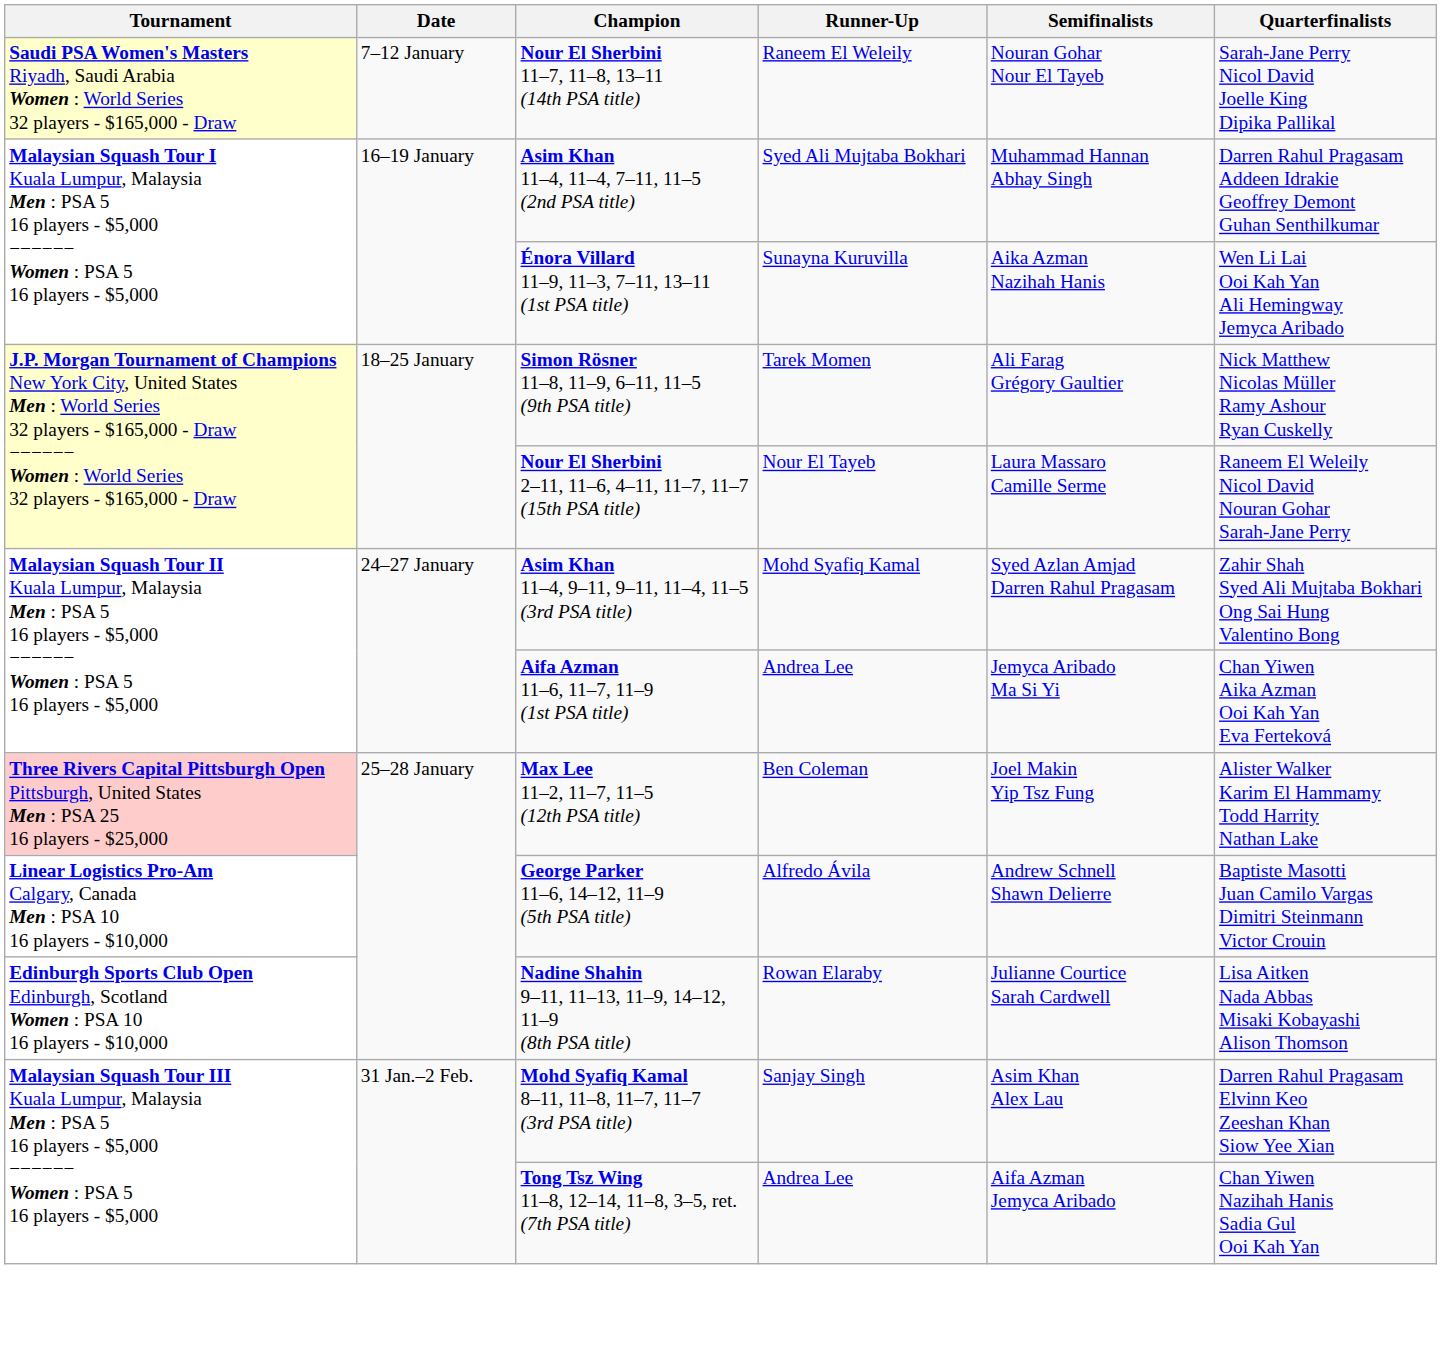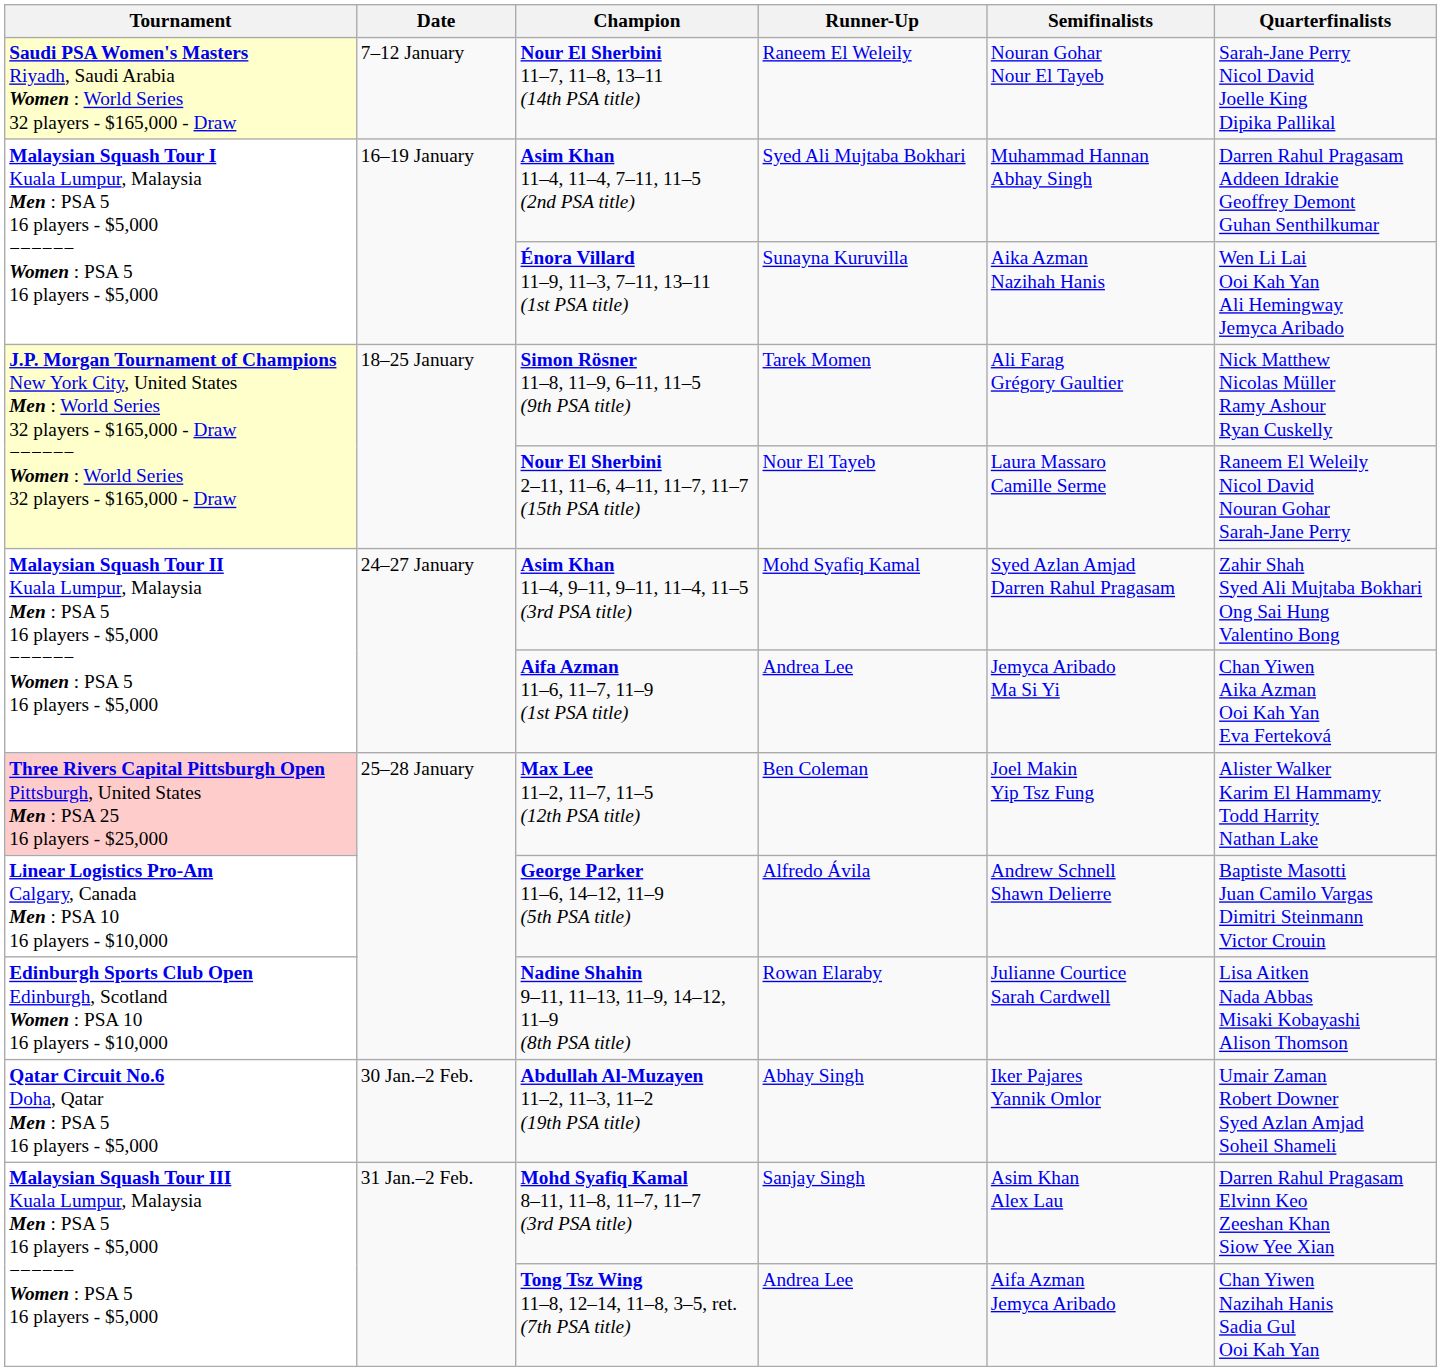 <table class="wikitable" style="font-size:88%">
 <tr>
 <th width=250>Tournament</th>
 <th width=110>Date</th>
 <th width=170>Champion</th>
 <th width=160>Runner-Up</th>
 <th width=160>Semifinalists</th>
 <th width=155>Quarterfinalists</th>
 </tr>
 <tr valign=top>
 <td style="background:#ffc;"><strong><a href='#'>Saudi PSA Women's Masters</a></strong><br> <a href='#'>Riyadh</a>, Saudi Arabia<br><strong> <em>Women</em> </strong>: <a href='#'>World Series</a><br>32 players - $165,000 - <a href='#'>Draw</a></td>
 <td>7–12 January</td>
 <td> <strong><a href='#'>Nour El Sherbini</a></strong><br>11–7, 11–8, 13–11<br><em>(14th PSA title)</em></td>
 <td> <a href='#'>Raneem El Weleily</a></td>
 <td> <a href='#'>Nouran Gohar</a><br> <a href='#'>Nour El Tayeb</a></td>
 <td> <a href='#'>Sarah-Jane Perry</a><br> <a href='#'>Nicol David</a><br> <a href='#'>Joelle King</a><br> <a href='#'>Dipika Pallikal</a></td>
 </tr>
 <tr valign=top>
 <td rowspan=2 style="background:#fff;"><strong><a href='#'>Malaysian Squash Tour I</a></strong><br> <a href='#'>Kuala Lumpur</a>, Malaysia<br><strong> <em>Men</em> </strong>: PSA 5<br>16 players - $5,000<br>−−−−−−<br><strong> <em>Women</em> </strong>: PSA 5<br>16 players - $5,000</td>
 <td rowspan=2>16–19 January</td>
 <td> <strong><a href='#'>Asim Khan</a></strong><br>11–4, 11–4, 7–11, 11–5<br><em>(2nd PSA title)</em></td>
 <td> <a href='#'>Syed Ali Mujtaba Bokhari</a></td>
 <td> <a href='#'>Muhammad Hannan</a><br> <a href='#'>Abhay Singh</a></td>
 <td> <a href='#'>Darren Rahul Pragasam</a><br> <a href='#'>Addeen Idrakie</a><br> <a href='#'>Geoffrey Demont</a><br> <a href='#'>Guhan Senthilkumar</a></td>
 </tr>
 <tr valign=top>
 <td> <strong><a href='#'>Énora Villard</a></strong><br>11–9, 11–3, 7–11, 13–11<br><em>(1st PSA title)</em></td>
 <td> <a href='#'>Sunayna Kuruvilla</a></td>
 <td> <a href='#'>Aika Azman</a><br> <a href='#'>Nazihah Hanis</a></td>
 <td> <a href='#'>Wen Li Lai</a><br> <a href='#'>Ooi Kah Yan</a><br> <a href='#'>Ali Hemingway</a><br> <a href='#'>Jemyca Aribado</a></td>
 </tr>
 <tr valign=top>
 <td rowspan=2 style="background:#ffc;"><strong><a href='#'>J.P. Morgan Tournament of Champions</a></strong><br> <a href='#'>New York City</a>, United States<br><strong> <em>Men</em> </strong>: <a href='#'>World Series</a><br>32 players - $165,000 - <a href='#'>Draw</a><br>−−−−−−<br><strong> <em>Women</em> </strong>: <a href='#'>World Series</a><br>32 players - $165,000 - <a href='#'>Draw</a></td>
 <td rowspan=2>18–25 January</td>
 <td> <strong><a href='#'>Simon Rösner</a></strong><br>11–8, 11–9, 6–11, 11–5<br><em>(9th PSA title)</em></td>
 <td> <a href='#'>Tarek Momen</a></td>
 <td> <a href='#'>Ali Farag</a><br> <a href='#'>Grégory Gaultier</a></td>
 <td> <a href='#'>Nick Matthew</a><br> <a href='#'>Nicolas Müller</a><br> <a href='#'>Ramy Ashour</a><br> <a href='#'>Ryan Cuskelly</a></td>
 </tr>
 <tr valign=top>
 <td> <strong><a href='#'>Nour El Sherbini</a></strong><br>2–11, 11–6, 4–11, 11–7, 11–7<br><em>(15th PSA title)</em></td>
 <td> <a href='#'>Nour El Tayeb</a></td>
 <td> <a href='#'>Laura Massaro</a><br> <a href='#'>Camille Serme</a></td>
 <td> <a href='#'>Raneem El Weleily</a><br> <a href='#'>Nicol David</a><br> <a href='#'>Nouran Gohar</a><br> <a href='#'>Sarah-Jane Perry</a></td>
 </tr>
 <tr valign=top>
 <td rowspan=2 style="background:#fff;"><strong><a href='#'>Malaysian Squash Tour II</a></strong><br> <a href='#'>Kuala Lumpur</a>, Malaysia<br><strong> <em>Men</em> </strong>: PSA 5<br>16 players - $5,000<br>−−−−−−<br><strong> <em>Women</em> </strong>: PSA 5<br>16 players - $5,000</td>
 <td rowspan=2>24–27 January</td>
 <td> <strong><a href='#'>Asim Khan</a></strong><br>11–4, 9–11, 9–11, 11–4, 11–5<br><em>(3rd PSA title)</em></td>
 <td> <a href='#'>Mohd Syafiq Kamal</a></td>
 <td> <a href='#'>Syed Azlan Amjad</a><br> <a href='#'>Darren Rahul Pragasam</a></td>
 <td> <a href='#'>Zahir Shah</a><br> <a href='#'>Syed Ali Mujtaba Bokhari</a><br> <a href='#'>Ong Sai Hung</a><br> <a href='#'>Valentino Bong</a></td>
 </tr>
 <tr valign=top>
 <td> <strong><a href='#'>Aifa Azman</a></strong><br>11–6, 11–7, 11–9<br><em>(1st PSA title)</em></td>
 <td> <a href='#'>Andrea Lee</a></td>
 <td> <a href='#'>Jemyca Aribado</a><br> <a href='#'>Ma Si Yi</a></td>
 <td> <a href='#'>Chan Yiwen</a><br> <a href='#'>Aika Azman</a><br> <a href='#'>Ooi Kah Yan</a><br> <a href='#'>Eva Ferteková</a></td>
 </tr>
 <tr valign=top>
 <td style="background:#ffcccc;"><strong><a href='#'>Three Rivers Capital Pittsburgh Open</a></strong><br> <a href='#'>Pittsburgh</a>, United States<br><strong> <em>Men</em> </strong>: PSA 25<br>16 players - $25,000</td>
 <td rowspan=3>25–28 January</td>
 <td> <strong><a href='#'>Max Lee</a></strong><br>11–2, 11–7, 11–5<br><em>(12th PSA title)</em></td>
 <td> <a href='#'>Ben Coleman</a></td>
 <td> <a href='#'>Joel Makin</a><br> <a href='#'>Yip Tsz Fung</a></td>
 <td> <a href='#'>Alister Walker</a><br> <a href='#'>Karim El Hammamy</a><br> <a href='#'>Todd Harrity</a><br> <a href='#'>Nathan Lake</a></td>
 </tr>
 <tr valign=top>
 <td style="background:#fff;"><strong><a href='#'>Linear Logistics Pro-Am</a></strong><br> <a href='#'>Calgary</a>, Canada<br><strong> <em>Men</em> </strong>: PSA 10<br>16 players - $10,000</td>
 <td> <strong><a href='#'>George Parker</a></strong><br>11–6, 14–12, 11–9<br><em>(5th PSA title)</em></td>
 <td> <a href='#'>Alfredo Ávila</a></td>
 <td> <a href='#'>Andrew Schnell</a><br> <a href='#'>Shawn Delierre</a></td>
 <td> <a href='#'>Baptiste Masotti</a><br> <a href='#'>Juan Camilo Vargas</a><br> <a href='#'>Dimitri Steinmann</a><br> <a href='#'>Victor Crouin</a></td>
 </tr>
 <tr valign=top>
 <td style="background:#fff;"><strong><a href='#'>Edinburgh Sports Club Open</a></strong><br> <a href='#'>Edinburgh</a>, Scotland<br><strong> <em>Women</em> </strong>: PSA 10<br>16 players - $10,000</td>
 <td> <strong><a href='#'>Nadine Shahin</a></strong><br>9–11, 11–13, 11–9, 14–12, 11–9<br><em>(8th PSA title)</em></td>
 <td> <a href='#'>Rowan Elaraby</a></td>
 <td> <a href='#'>Julianne Courtice</a><br> <a href='#'>Sarah Cardwell</a></td>
 <td> <a href='#'>Lisa Aitken</a><br> <a href='#'>Nada Abbas</a><br> <a href='#'>Misaki Kobayashi</a><br> <a href='#'>Alison Thomson</a></td>
 </tr>
 <tr valign=top>
+<td style="background:#fff;"><strong><a href='#'>Qatar Circuit No.6</a></strong><br> <a href='#'>Doha</a>, Qatar<br><strong> <em>Men</em> </strong>: PSA 5<br>16 players - $5,000</td>
+<td>30 Jan.–2 Feb.</td>
+<td> <strong><a href='#'>Abdullah Al-Muzayen</a></strong><br>11–2, 11–3, 11–2<br><em>(19th PSA title)</em></td>
+<td> <a href='#'>Abhay Singh</a></td>
+<td> <a href='#'>Iker Pajares</a><br> <a href='#'>Yannik Omlor</a></td>
+<td> <a href='#'>Umair Zaman</a><br> <a href='#'>Robert Downer</a><br> <a href='#'>Syed Azlan Amjad</a><br> <a href='#'>Soheil Shameli</a></td>
+</tr>
+<tr valign=top>
 <td rowspan=2 style="background:#fff;"><strong><a href='#'>Malaysian Squash Tour III</a></strong><br> <a href='#'>Kuala Lumpur</a>, Malaysia<br><strong> <em>Men</em> </strong>: PSA 5<br>16 players - $5,000<br>−−−−−−<br><strong> <em>Women</em> </strong>: PSA 5<br>16 players - $5,000</td>
 <td rowspan=2>31 Jan.–2 Feb.</td>
 <td> <strong><a href='#'>Mohd Syafiq Kamal</a></strong><br>8–11, 11–8, 11–7, 11–7<br><em>(3rd PSA title)</em></td>
 <td> <a href='#'>Sanjay Singh</a></td>
 <td> <a href='#'>Asim Khan</a><br> <a href='#'>Alex Lau</a></td>
 <td> <a href='#'>Darren Rahul Pragasam</a><br> <a href='#'>Elvinn Keo</a><br> <a href='#'>Zeeshan Khan</a><br> <a href='#'>Siow Yee Xian</a></td>
 </tr>
 <tr valign=top>
 <td> <strong><a href='#'>Tong Tsz Wing</a></strong><br>11–8, 12–14, 11–8, 3–5, ret.<br><em>(7th PSA title)</em></td>
 <td> <a href='#'>Andrea Lee</a></td>
 <td> <a href='#'>Aifa Azman</a><br> <a href='#'>Jemyca Aribado</a></td>
 <td> <a href='#'>Chan Yiwen</a><br> <a href='#'>Nazihah Hanis</a><br> <a href='#'>Sadia Gul</a><br> <a href='#'>Ooi Kah Yan</a></td>
 </tr>
 </table>
